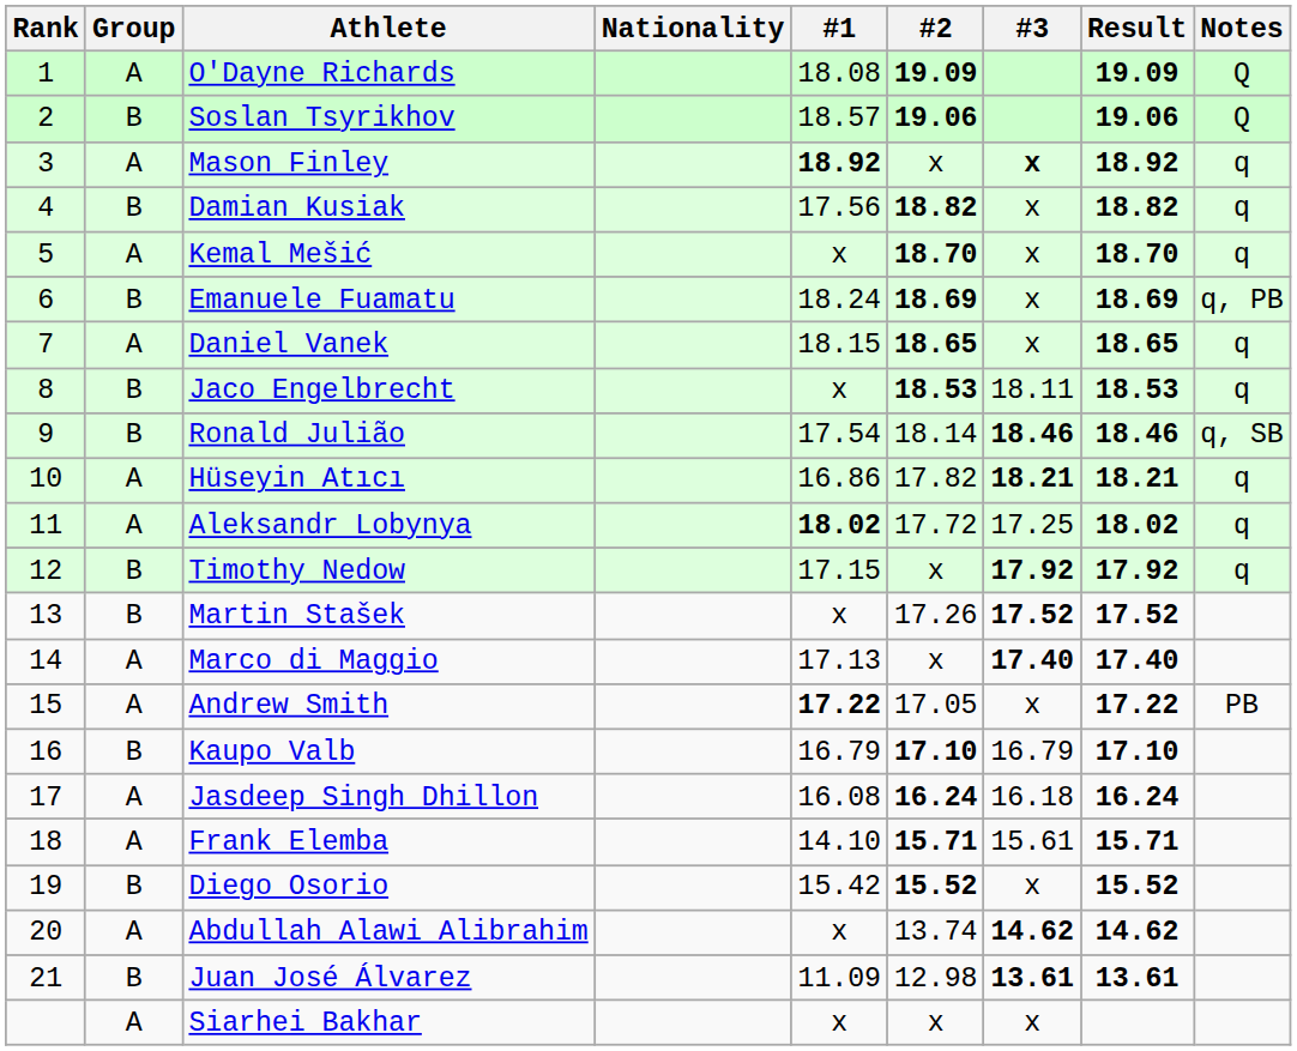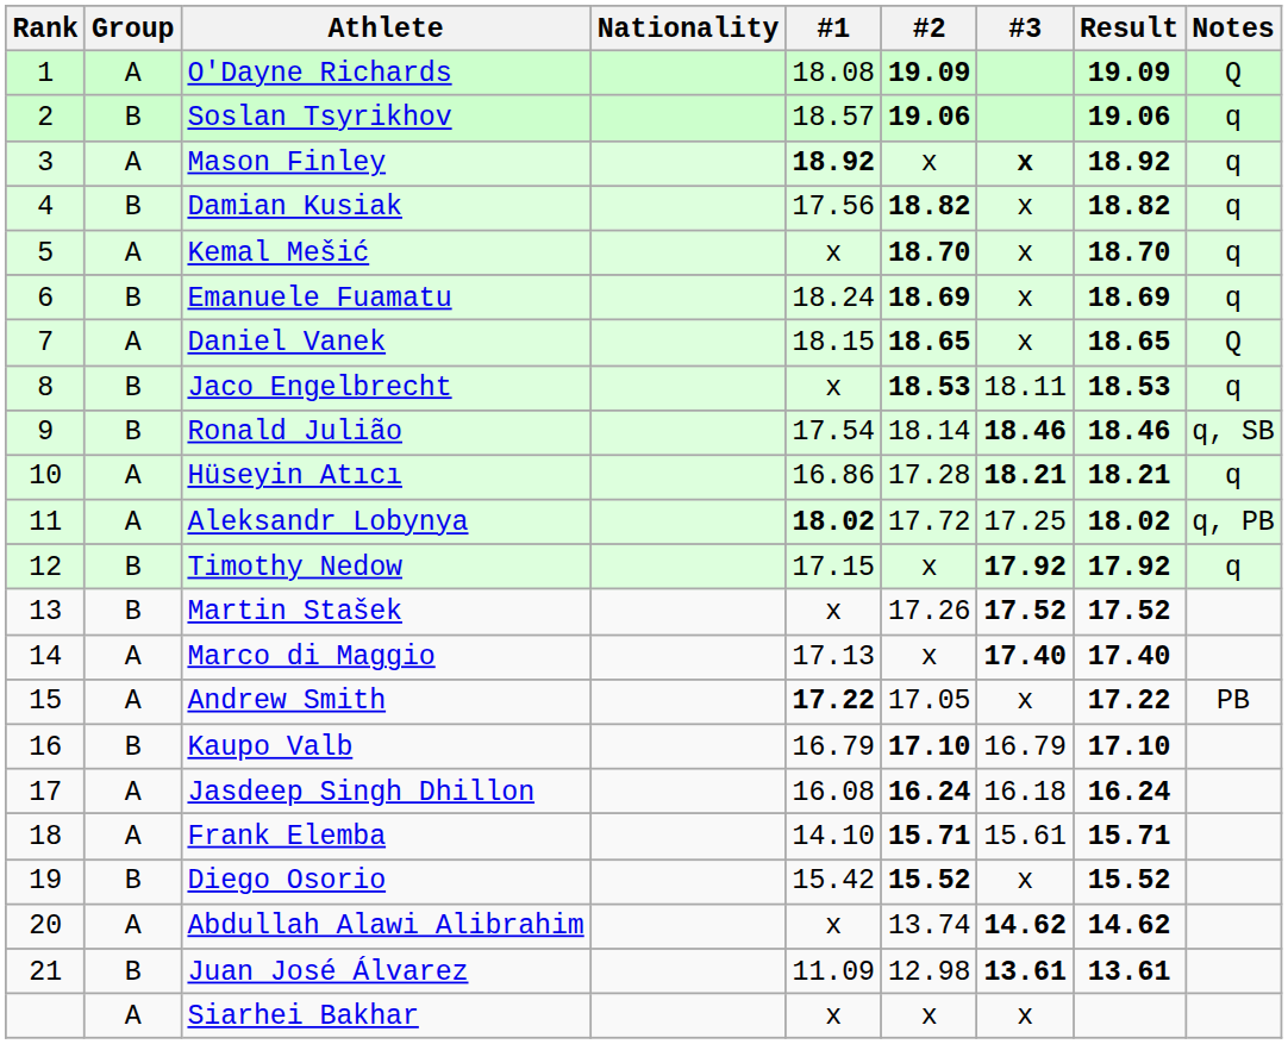 <table class="wikitable sortable" style="text-align:center">
 <tr>
 <th>Rank</th>
 <th>Group</th>
 <th>Athlete</th>
 <th>Nationality</th>
 <th>#1</th>
 <th>#2</th>
 <th>#3</th>
 <th>Result</th>
 <th>Notes</th>
 </tr>
 <tr bgcolor=ccffcc>
 <td>1</td>
 <td>A</td>
 <td align="left"><a href='#'>O'Dayne Richards</a></td>
 <td align=left></td>
 <td>18.08</td>
 <td><strong>19.09</strong></td>
 <td></td>
 <td><strong>19.09</strong></td>
 <td>Q</td>
 </tr>
 <tr bgcolor=ccffcc>
 <td>2</td>
 <td>B</td>
 <td align="left"><a href='#'>Soslan Tsyrikhov</a></td>
 <td align=left></td>
 <td>18.57</td>
 <td><strong>19.06</strong></td>
 <td></td>
 <td><strong>19.06</strong></td>
-<td>Q</td>
+<td>q</td>
 </tr>
 <tr bgcolor=ddffdd>
 <td>3</td>
 <td>A</td>
 <td align="left"><a href='#'>Mason Finley</a></td>
 <td align=left></td>
 <td><strong>18.92</strong></td>
 <td>x</td>
 <td><strong>x</strong></td>
 <td><strong>18.92</strong></td>
 <td>q</td>
 </tr>
 <tr bgcolor=ddffdd>
 <td>4</td>
 <td>B</td>
 <td align="left"><a href='#'>Damian Kusiak</a></td>
 <td align=left></td>
 <td>17.56</td>
 <td><strong>18.82</strong></td>
 <td>x</td>
 <td><strong>18.82</strong></td>
 <td>q</td>
 </tr>
 <tr bgcolor=ddffdd>
 <td>5</td>
 <td>A</td>
 <td align="left"><a href='#'>Kemal Mešić</a></td>
 <td align=left></td>
 <td>x</td>
 <td><strong>18.70</strong></td>
 <td>x</td>
 <td><strong>18.70</strong></td>
 <td>q</td>
 </tr>
 <tr bgcolor=ddffdd>
 <td>6</td>
 <td>B</td>
 <td align="left"><a href='#'>Emanuele Fuamatu</a></td>
 <td align=left></td>
 <td>18.24</td>
 <td><strong>18.69</strong></td>
 <td>x</td>
 <td><strong>18.69</strong></td>
-<td>q, PB</td>
+<td>q</td>
 </tr>
 <tr bgcolor=ddffdd>
 <td>7</td>
 <td>A</td>
 <td align="left"><a href='#'>Daniel Vanek</a></td>
 <td align=left></td>
 <td>18.15</td>
 <td><strong>18.65</strong></td>
 <td>x</td>
 <td><strong>18.65</strong></td>
-<td>q</td>
+<td>Q</td>
 </tr>
 <tr bgcolor=ddffdd>
 <td>8</td>
 <td>B</td>
 <td align="left"><a href='#'>Jaco Engelbrecht</a></td>
 <td align=left></td>
 <td>x</td>
 <td><strong>18.53</strong></td>
 <td>18.11</td>
 <td><strong>18.53</strong></td>
 <td>q</td>
 </tr>
 <tr bgcolor=ddffdd>
 <td>9</td>
 <td>B</td>
 <td align="left"><a href='#'>Ronald Julião</a></td>
 <td align=left></td>
 <td>17.54</td>
 <td>18.14</td>
 <td><strong>18.46</strong></td>
 <td><strong>18.46</strong></td>
 <td>q, SB</td>
 </tr>
 <tr bgcolor=ddffdd>
 <td>10</td>
 <td>A</td>
 <td align="left"><a href='#'>Hüseyin Atıcı</a></td>
 <td align=left></td>
 <td>16.86</td>
-<td>17.82</td>
+<td>17.28</td>
 <td><strong>18.21</strong></td>
 <td><strong>18.21</strong></td>
 <td>q</td>
 </tr>
 <tr bgcolor=ddffdd>
 <td>11</td>
 <td>A</td>
 <td align="left"><a href='#'>Aleksandr Lobynya</a></td>
 <td align=left></td>
 <td><strong>18.02</strong></td>
 <td>17.72</td>
 <td>17.25</td>
 <td><strong>18.02</strong></td>
-<td>q</td>
+<td>q, PB</td>
 </tr>
 <tr bgcolor=ddffdd>
 <td>12</td>
 <td>B</td>
 <td align="left"><a href='#'>Timothy Nedow</a></td>
 <td align=left></td>
 <td>17.15</td>
 <td>x</td>
 <td><strong>17.92</strong></td>
 <td><strong>17.92</strong></td>
 <td>q</td>
 </tr>
 <tr>
 <td>13</td>
 <td>B</td>
 <td align="left"><a href='#'>Martin Stašek</a></td>
 <td align=left></td>
 <td>x</td>
 <td>17.26</td>
 <td><strong>17.52</strong></td>
 <td><strong>17.52</strong></td>
 <td></td>
 </tr>
 <tr>
 <td>14</td>
 <td>A</td>
 <td align="left"><a href='#'>Marco di Maggio</a></td>
 <td align=left></td>
 <td>17.13</td>
 <td>x</td>
 <td><strong>17.40</strong></td>
 <td><strong>17.40</strong></td>
 <td></td>
 </tr>
 <tr>
 <td>15</td>
 <td>A</td>
 <td align="left"><a href='#'>Andrew Smith</a></td>
 <td align=left></td>
 <td><strong>17.22</strong></td>
 <td>17.05</td>
 <td>x</td>
 <td><strong>17.22</strong></td>
 <td>PB</td>
 </tr>
 <tr>
 <td>16</td>
 <td>B</td>
 <td align="left"><a href='#'>Kaupo Valb</a></td>
 <td align=left></td>
 <td>16.79</td>
 <td><strong>17.10</strong></td>
 <td>16.79</td>
 <td><strong>17.10</strong></td>
 <td></td>
 </tr>
 <tr>
 <td>17</td>
 <td>A</td>
 <td align="left"><a href='#'>Jasdeep Singh Dhillon</a></td>
 <td align=left></td>
 <td>16.08</td>
 <td><strong>16.24</strong></td>
 <td>16.18</td>
 <td><strong>16.24</strong></td>
 <td></td>
 </tr>
 <tr>
 <td>18</td>
 <td>A</td>
 <td align="left"><a href='#'>Frank Elemba</a></td>
 <td align=left></td>
 <td>14.10</td>
 <td><strong>15.71</strong></td>
 <td>15.61</td>
 <td><strong>15.71</strong></td>
 <td></td>
 </tr>
 <tr>
 <td>19</td>
 <td>B</td>
 <td align="left"><a href='#'>Diego Osorio</a></td>
 <td align=left></td>
 <td>15.42</td>
 <td><strong>15.52</strong></td>
 <td>x</td>
 <td><strong>15.52</strong></td>
 <td></td>
 </tr>
 <tr>
 <td>20</td>
 <td>A</td>
 <td align="left"><a href='#'>Abdullah Alawi Alibrahim</a></td>
 <td align=left></td>
 <td>x</td>
 <td>13.74</td>
 <td><strong>14.62</strong></td>
 <td><strong>14.62</strong></td>
 <td></td>
 </tr>
 <tr>
 <td>21</td>
 <td>B</td>
 <td align="left"><a href='#'>Juan José Álvarez</a></td>
 <td align=left></td>
 <td>11.09</td>
 <td>12.98</td>
 <td><strong>13.61</strong></td>
 <td><strong>13.61</strong></td>
 <td></td>
 </tr>
 <tr>
 <td></td>
 <td>A</td>
 <td align="left"><a href='#'>Siarhei Bakhar</a></td>
 <td align=left></td>
 <td>x</td>
 <td>x</td>
 <td>x</td>
 <td><strong></strong></td>
 <td></td>
 </tr>
 </table>
